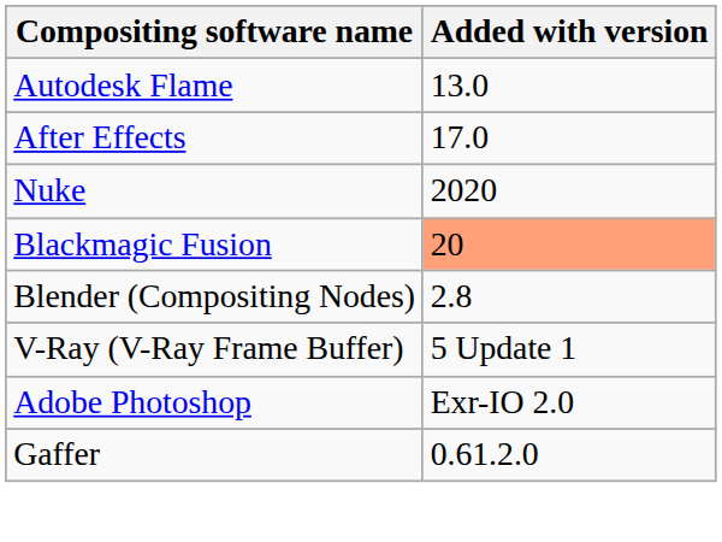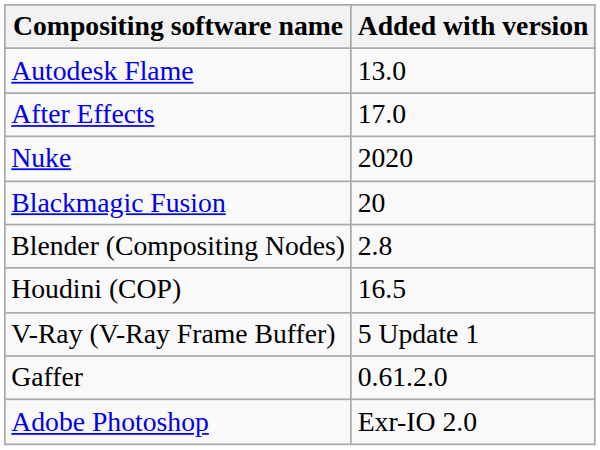 <table class="wikitable">
 <tr>
 <th>Compositing software name</th>
 <th>Added with version</th>
 </tr>
 <tr>
 <td><a href='#'>Autodesk Flame</a></td>
 <td>13.0</td>
 </tr>
 <tr>
 <td><a href='#'>After Effects</a></td>
 <td>17.0</td>
 </tr>
 <tr>
 <td><a href='#'>Nuke</a></td>
 <td>2020</td>
 </tr>
 <tr>
 <td><a href='#'>Blackmagic Fusion</a></td>
-<td style="background: lightsalmon;">20</td>
+<td>20</td>
 </tr>
 <tr>
 <td>Blender (Compositing Nodes)</td>
 <td>2.8</td>
 </tr>
 <tr>
+<td>Houdini (COP)</td>
+<td>16.5</td>
+</tr>
+<tr>
 <td>V-Ray (V-Ray Frame Buffer)</td>
 <td>5 Update 1</td>
+</tr>
+<tr>
+<td>Gaffer</td>
+<td>0.61.2.0</td>
 </tr>
 <tr>
 <td><a href='#'>Adobe Photoshop</a></td>
 <td>Exr-IO 2.0</td>
 </tr>
-<tr>
-<td>Gaffer</td>
-<td>0.61.2.0</td>
-</tr>
 </table>
